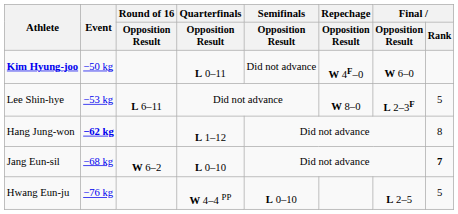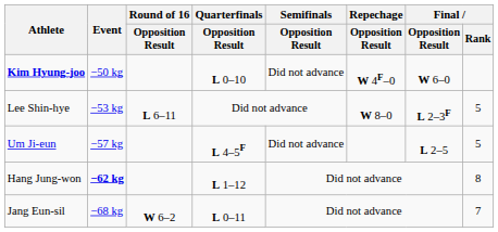 <table class=wikitable style=font-size:90%;text-align:center>
 <tr>
 <th rowspan="2">Athlete</th>
 <th rowspan="2">Event</th>
 <th>Round of 16</th>
 <th>Quarterfinals</th>
 <th>Semifinals</th>
 <th>Repechage</th>
 <th colspan=2>Final / </th>
 </tr>
 <tr style=font-size:95%>
 <th>Opposition<br>Result</th>
 <th>Opposition<br>Result</th>
 <th>Opposition<br>Result</th>
 <th>Opposition<br>Result</th>
 <th>Opposition<br>Result</th>
 <th>Rank</th>
 </tr>
 <tr>
 <td align=left><strong><a href='#'>Kim Hyung-joo</a></strong></td>
 <td align=left><a href='#'>−50 kg</a></td>
 <td></td>
-<td><br><strong>L</strong> 0–11</td>
+<td><br><strong>L</strong> 0–10</td>
 <td>Did not advance</td>
 <td><br><strong>W</strong> 4<sup><strong>F</strong></sup>–0</td>
 <td><br><strong>W</strong> 6–0</td>
 <td></td>
 </tr>
 <tr>
 <td align=left>Lee Shin-hye</td>
 <td align=left><a href='#'>−53 kg</a></td>
 <td><br><strong>L</strong> 6–11</td>
 <td colspan=2>Did not advance</td>
 <td><br><strong>W</strong> 8–0</td>
 <td><br><strong>L</strong> 2–3<sup><strong>F</strong></sup></td>
 <td>5</td>
 </tr>
 <tr>
+<td align=left><a href='#'>Um Ji-eun</a></td>
+<td align=left><a href='#'>−57 kg</a></td>
+<td></td>
+<td><br><strong>L</strong> 4–5<sup><strong>F</strong></sup></td>
+<td>Did not advance</td>
+<td></td>
+<td><br><strong>L</strong> 2–5</td>
+<td>5</td>
+</tr>
+<tr>
 <td align=left>Hang Jung-won</td>
 <td align=left><strong><a href='#'>−62 kg</a></strong></td>
 <td></td>
 <td><br><strong>L</strong> 1–12</td>
 <td colspan=3>Did not advance</td>
 <td>8</td>
 </tr>
 <tr>
 <td align=left>Jang Eun-sil</td>
 <td align=left><a href='#'>−68 kg</a></td>
 <td><br><strong>W</strong> 6–2</td>
-<td><br><strong>L</strong> 0–10</td>
+<td><br><strong>L</strong> 0–11</td>
 <td colspan=3>Did not advance</td>
-<td><strong>7</strong></td>
-</tr>
-<tr>
-<td align=left>Hwang Eun-ju</td>
-<td align=left><a href='#'>−76 kg</a></td>
-<td></td>
-<td><br><strong>W</strong> 4–4 <sup>PP</sup></td>
-<td><br><strong>L</strong> 0–10</td>
-<td></td>
-<td><br><strong>L</strong> 2–5</td>
-<td>5</td>
+<td>7</td>
 </tr>
 </table>
